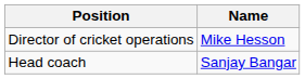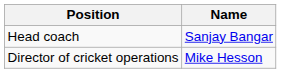 <table class="wikitable">
 <tr>
 <th>Position</th>
 <th>Name</th>
 </tr>
 <tr>
+<td>Head coach</td>
+<td><a href='#'>Sanjay Bangar</a></td>
+</tr>
+<tr>
 <td>Director of cricket operations</td>
 <td><a href='#'>Mike Hesson</a></td>
 </tr>
-<tr>
-<td>Head coach</td>
-<td><a href='#'>Sanjay Bangar</a></td>
-</tr>
 </table>
